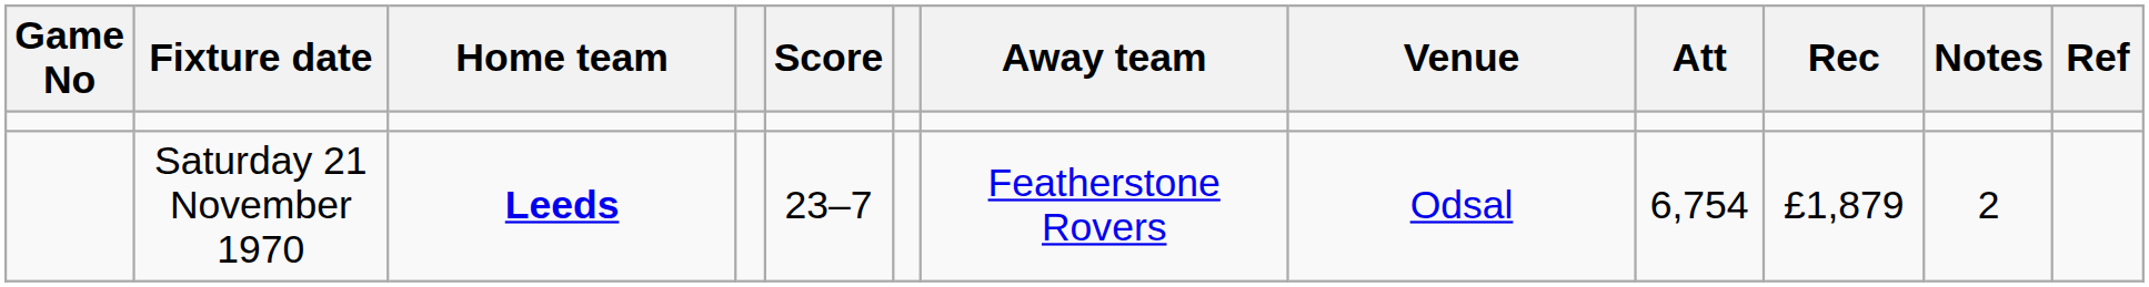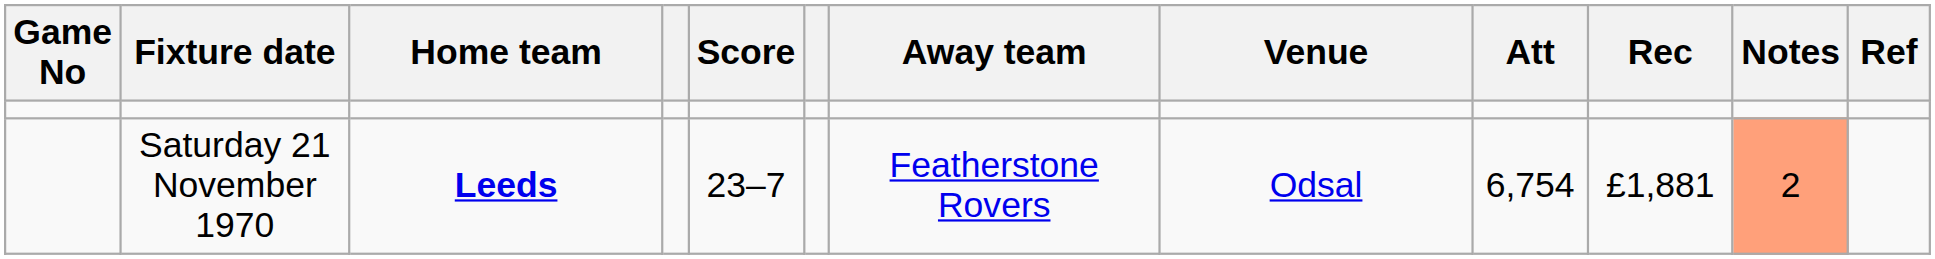 <table class="wikitable" style="text-align:center;">
 <tr>
 <th width=20 abbr="No">Game No</th>
 <th width=100 abbr="Date">Fixture date</th>
 <th width=150 abbr="Home team">Home team</th>
 <th width=5 abbr="space"></th>
 <th width=20 abbr="Score">Score</th>
 <th width=5 abbr="space"></th>
 <th width=150 abbr="Away team">Away team</th>
 <th width=150 abbr="Venue">Venue</th>
 <th width=45 abbr="Att">Att</th>
 <th width=60 abbr="Rec">Rec</th>
 <th width=20 abbr="Notes">Notes</th>
 <th width=30 abbr="Ref">Ref</th>
 </tr>
 <tr>
 <td></td>
 <td></td>
 <td></td>
 <td></td>
 <td></td>
 <td></td>
 <td></td>
 <td></td>
 <td></td>
 <td></td>
 <td></td>
 </tr>
 <tr>
 <td></td>
 <td>Saturday 21 November 1970</td>
 <td><strong><a href='#'>Leeds</a></strong></td>
 <td></td>
 <td>23–7</td>
 <td></td>
 <td><a href='#'>Featherstone Rovers</a></td>
 <td><a href='#'>Odsal</a></td>
 <td>6,754</td>
-<td>£1,879</td>
-<td>2</td>
+<td>£1,881</td>
+<td style="background: lightsalmon;">2</td>
 <td></td>
 </tr>
 </table>
